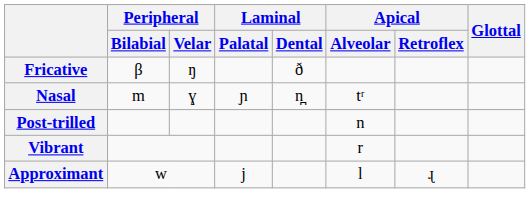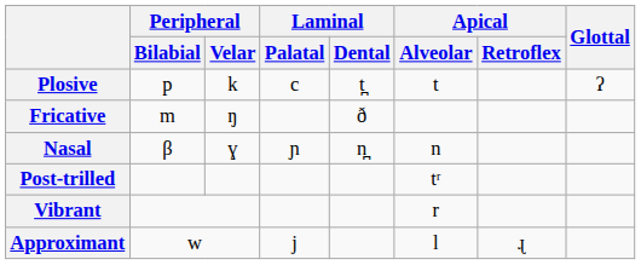 <table class="IPA wikitable">
 <tr>
 <th rowspan=2></th>
 <th colspan=2><a href='#'>Peripheral</a></th>
 <th colspan=2><a href='#'>Laminal</a></th>
 <th colspan=2><a href='#'>Apical</a></th>
 <th rowspan=2><a href='#'>Glottal</a></th>
 </tr>
 <tr>
 <th><a href='#'>Bilabial</a></th>
 <th><a href='#'>Velar</a></th>
 <th><a href='#'>Palatal</a></th>
 <th><a href='#'>Dental</a></th>
 <th><a href='#'>Alveolar</a></th>
 <th><a href='#'>Retroflex</a></th>
 </tr>
 <tr align=center>
+<th><a href='#'>Plosive</a></th>
+<td>p</td>
+<td>k</td>
+<td>c</td>
+<td>t̪</td>
+<td>t</td>
+<td></td>
+<td>ʔ</td>
+</tr>
+<tr align=center>
 <th><a href='#'>Fricative</a></th>
-<td>β</td>
+<td>m</td>
 <td>ŋ</td>
 <td></td>
 <td>ð</td>
 <td></td>
 <td></td>
 <td></td>
 </tr>
 <tr align=center>
 <th><a href='#'>Nasal</a></th>
-<td>m</td>
+<td>β</td>
 <td>ɣ</td>
 <td>ɲ</td>
 <td>n̪</td>
-<td>tʳ</td>
+<td>n</td>
 <td></td>
 <td></td>
 </tr>
 <tr align=center>
 <th><a href='#'>Post-trilled</a></th>
 <td></td>
 <td></td>
 <td></td>
 <td></td>
-<td>n</td>
+<td>tʳ</td>
 <td></td>
 <td></td>
 </tr>
 <tr align=center>
 <th><a href='#'>Vibrant</a></th>
 <td colspan=2></td>
 <td></td>
 <td></td>
 <td>r</td>
 <td></td>
 <td></td>
 </tr>
 <tr align=center>
 <th><a href='#'>Approximant</a></th>
 <td colspan=2>w</td>
 <td>j</td>
 <td></td>
 <td>l</td>
 <td>ɻ</td>
 <td></td>
 </tr>
 </table>
